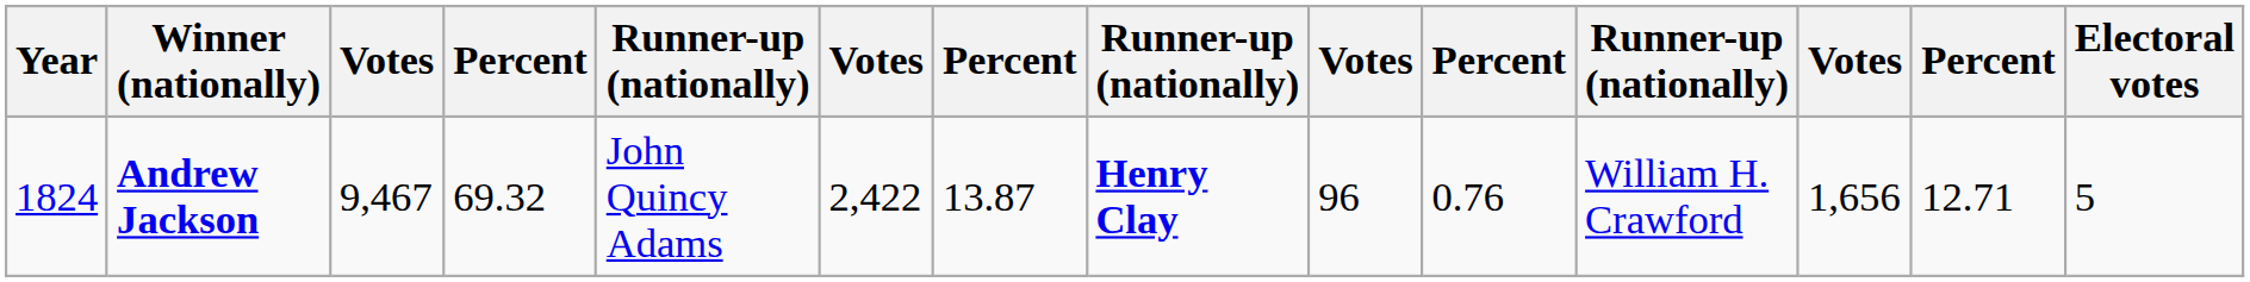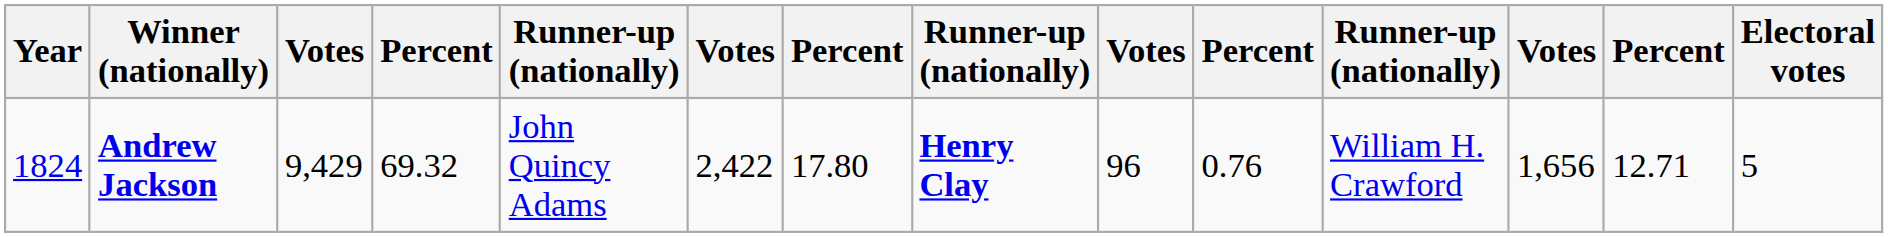 <table class="wikitable sortable">
 <tr>
 <th data-sort-type="number">Year</th>
 <th>Winner (nationally)</th>
 <th data-sort-type="number">Votes</th>
 <th data-sort-type="number">Percent</th>
 <th>Runner-up (nationally)</th>
 <th data-sort-type="number">Votes</th>
 <th data-sort-type="number">Percent</th>
 <th>Runner-up (nationally)</th>
 <th data-sort-type="number">Votes</th>
 <th data-sort-type="number">Percent</th>
 <th>Runner-up (nationally)</th>
 <th data-sort-type="number">Votes</th>
 <th data-sort-type="number">Percent</th>
 <th data-sort-type="number">Electoral<br>votes</th>
 </tr>
 <tr>
 <td style"text-align:left"><a href='#'>1824</a></td>
 <td><strong><a href='#'>Andrew Jackson</a></strong></td>
-<td>9,467</td>
+<td>9,429</td>
 <td>69.32</td>
 <td><a href='#'>John Quincy Adams</a></td>
 <td>2,422</td>
-<td>13.87</td>
+<td>17.80</td>
 <td><strong><a href='#'>Henry Clay</a></strong></td>
 <td>96</td>
 <td>0.76</td>
 <td><a href='#'>William H. Crawford</a></td>
 <td>1,656</td>
 <td>12.71</td>
 <td>5</td>
 </tr>
 </table>
